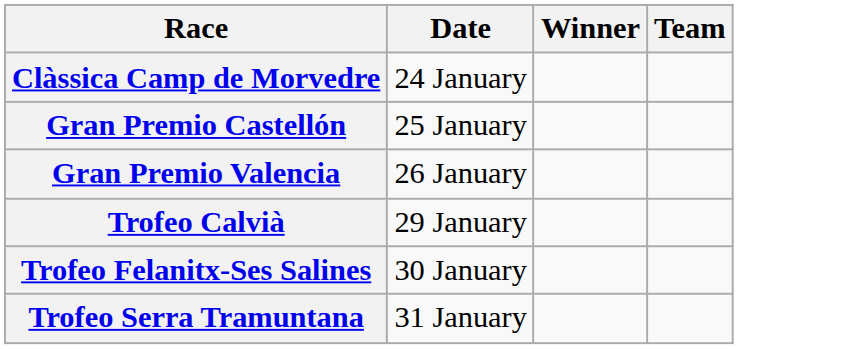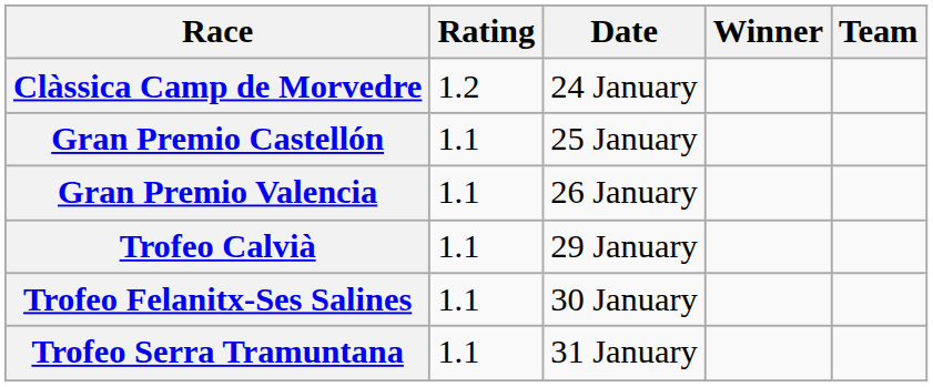 <table class="wikitable plainrowheaders">
 <tr>
 <th scope="col">Race</th>
+<th scope="col">Rating</th>
 <th scope="col">Date</th>
 <th scope="col">Winner</th>
 <th scope="col">Team</th>
 </tr>
 <tr>
 <th scope="row"> <a href='#'>Clàssica Camp de Morvedre</a></th>
+<td>1.2</td>
 <td>24 January</td>
 <td></td>
 <td></td>
 </tr>
 <tr>
 <th scope="row"> <a href='#'>Gran Premio Castellón</a></th>
+<td>1.1</td>
 <td>25 January</td>
 <td></td>
 <td></td>
 </tr>
 <tr>
 <th scope="row"> <a href='#'>Gran Premio Valencia</a></th>
+<td>1.1</td>
 <td>26 January</td>
 <td></td>
 <td></td>
 </tr>
 <tr>
 <th scope="row"> <a href='#'>Trofeo Calvià</a></th>
+<td>1.1</td>
 <td>29 January</td>
 <td></td>
 <td></td>
 </tr>
 <tr>
 <th scope="row"> <a href='#'>Trofeo Felanitx-Ses Salines</a></th>
+<td>1.1</td>
 <td>30 January</td>
 <td></td>
 <td></td>
 </tr>
 <tr>
 <th scope="row"> <a href='#'>Trofeo Serra Tramuntana</a></th>
+<td>1.1</td>
 <td>31 January</td>
 <td></td>
 <td></td>
 </tr>
 </table>
